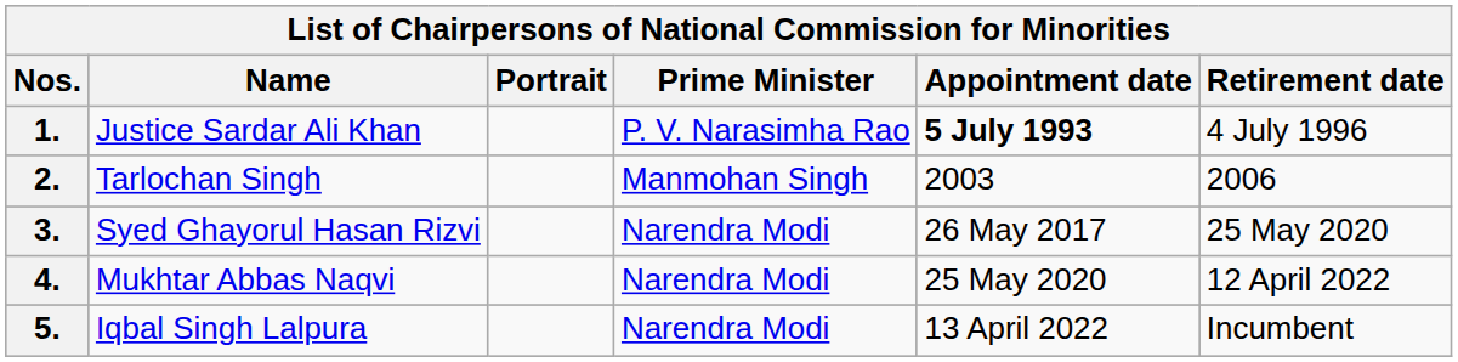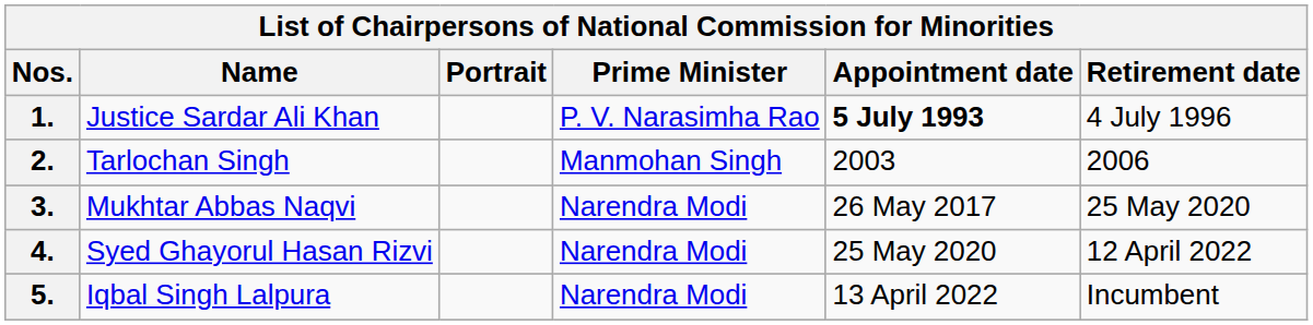 <table class="wikitable">
 <tr>
 <th colspan="6">List of Chairpersons of National Commission for Minorities</th>
 </tr>
 <tr>
 <th>Nos.</th>
 <th>Name</th>
 <th>Portrait</th>
 <th>Prime Minister</th>
 <th>Appointment date</th>
 <th>Retirement date</th>
 </tr>
 <tr>
 <th>1.</th>
 <td><a href='#'>Justice Sardar Ali Khan</a></td>
 <td></td>
 <td><a href='#'>P. V. Narasimha Rao</a></td>
 <td><strong>5 July 1993</strong></td>
 <td>4 July 1996</td>
 </tr>
 <tr>
 <th>2.</th>
 <td><a href='#'>Tarlochan Singh</a></td>
 <td></td>
 <td><a href='#'>Manmohan Singh</a></td>
 <td>2003</td>
 <td>2006</td>
 </tr>
 <tr>
 <th>3.</th>
-<td><a href='#'>Syed Ghayorul Hasan Rizvi</a></td>
+<td><a href='#'>Mukhtar Abbas Naqvi</a></td>
 <td></td>
 <td><a href='#'>Narendra Modi</a></td>
 <td>26 May 2017</td>
 <td>25 May 2020</td>
 </tr>
 <tr>
 <th>4.</th>
-<td><a href='#'>Mukhtar Abbas Naqvi</a></td>
+<td><a href='#'>Syed Ghayorul Hasan Rizvi</a></td>
 <td></td>
 <td><a href='#'>Narendra Modi</a></td>
 <td>25 May 2020</td>
 <td>12 April 2022</td>
 </tr>
 <tr>
 <th>5.</th>
 <td><a href='#'>Iqbal Singh Lalpura</a></td>
 <td></td>
 <td><a href='#'>Narendra Modi</a></td>
 <td>13 April 2022</td>
 <td>Incumbent</td>
 </tr>
 </table>
